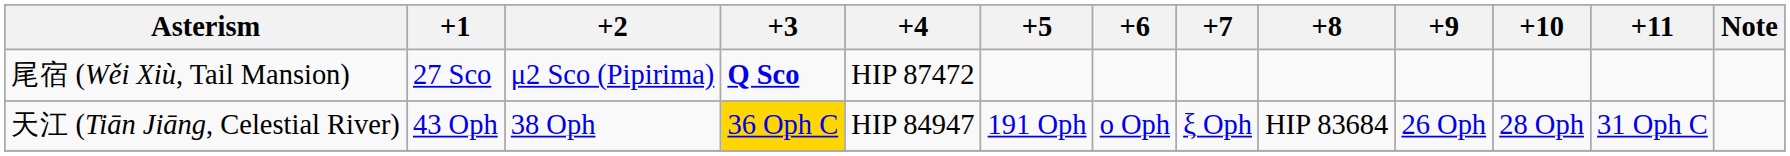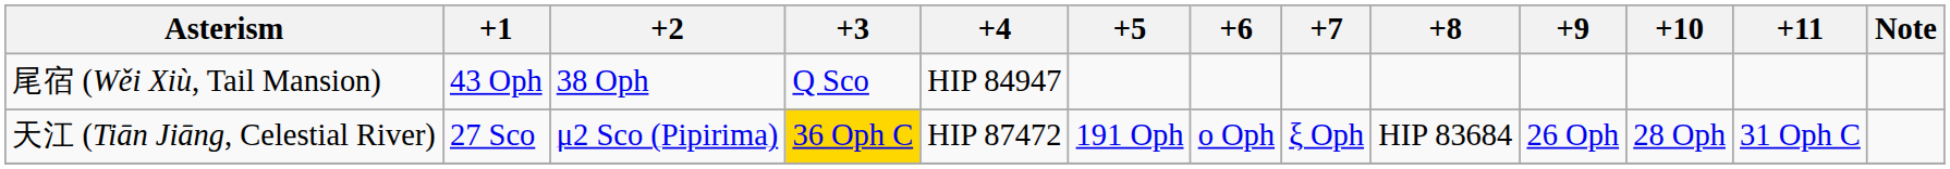 <table class = "wikitable">
 <tr>
 <th>Asterism</th>
 <th>+1</th>
 <th>+2</th>
 <th>+3</th>
 <th>+4</th>
 <th>+5</th>
 <th>+6</th>
 <th>+7</th>
 <th>+8</th>
 <th>+9</th>
 <th>+10</th>
 <th>+11</th>
 <th>Note</th>
 </tr>
 <tr>
 <td>尾宿 (<em>Wěi Xiù</em>, Tail Mansion)</td>
-<td><a href='#'>27 Sco</a></td>
-<td><a href='#'>μ2 Sco (Pipirima)</a></td>
-<td><strong><a href='#'>Q Sco</a></strong></td>
-<td>HIP 87472</td>
+<td><a href='#'>43 Oph</a></td>
+<td><a href='#'>38 Oph</a></td>
+<td><a href='#'>Q Sco</a></td>
+<td>HIP 84947</td>
 <td></td>
 <td></td>
 <td></td>
 <td></td>
 <td></td>
 <td></td>
 <td></td>
 <td></td>
 </tr>
 <tr>
 <td>天江 (<em>Tiān Jiāng</em>, Celestial River)</td>
-<td><a href='#'>43 Oph</a></td>
-<td><a href='#'>38 Oph</a></td>
+<td><a href='#'>27 Sco</a></td>
+<td><a href='#'>μ2 Sco (Pipirima)</a></td>
 <td style="background: gold;"><a href='#'>36 Oph C</a></td>
-<td>HIP 84947</td>
+<td>HIP 87472</td>
 <td><a href='#'>191 Oph</a></td>
 <td><a href='#'>ο Oph</a></td>
 <td><a href='#'>ξ Oph</a></td>
 <td>HIP 83684</td>
 <td><a href='#'>26 Oph</a></td>
 <td><a href='#'>28 Oph</a></td>
 <td><a href='#'>31 Oph C</a></td>
 <td></td>
 </tr>
 <tr>
 </tr>
 </table>
